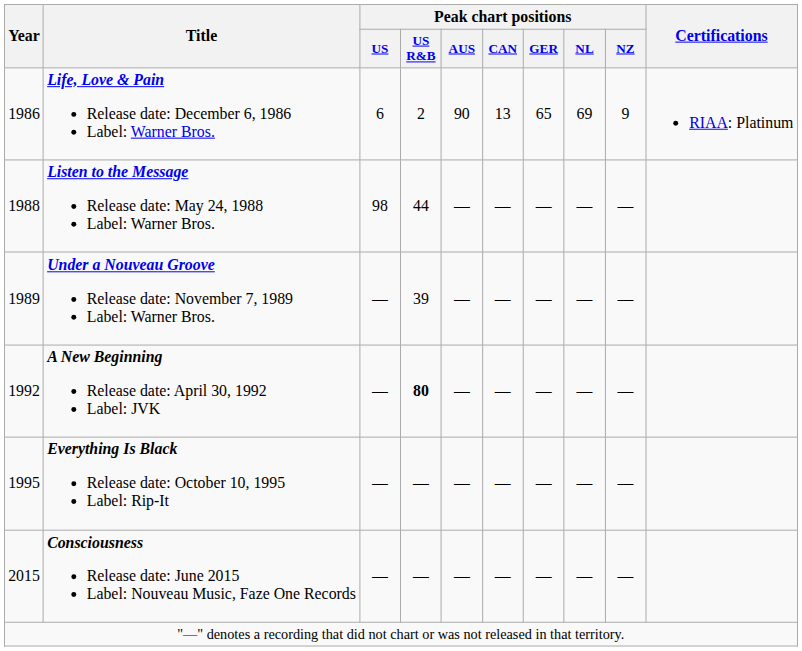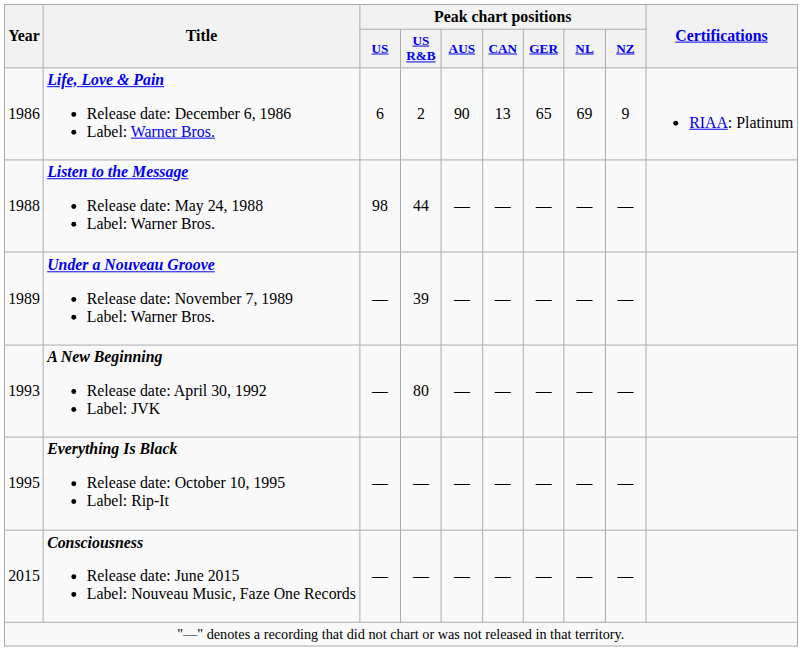 <table class="wikitable" style="text-align:center;">
 <tr>
 <th rowspan="2">Year</th>
 <th rowspan="2">Title</th>
 <th colspan="7">Peak chart positions</th>
 <th rowspan="2"><a href='#'>Certifications</a></th>
 </tr>
 <tr style="font-size:smaller;">
 <th width="35"><a href='#'>US</a><br></th>
 <th width="35"><a href='#'>US<br>R&B</a><br></th>
 <th width="35"><a href='#'>AUS</a><br></th>
 <th width="35"><a href='#'>CAN</a><br></th>
 <th width="35"><a href='#'>GER</a><br></th>
 <th width="35"><a href='#'>NL</a><br></th>
 <th width="35"><a href='#'>NZ</a><br></th>
 </tr>
 <tr>
 <td>1986</td>
 <td align="left"><strong><em><a href='#'>Life, Love & Pain</a></em></strong><br><ul><li>Release date: December 6, 1986</li><li>Label: <a href='#'>Warner Bros.</a></li></ul></td>
 <td>6</td>
 <td>2</td>
 <td>90</td>
 <td>13</td>
 <td>65</td>
 <td>69</td>
 <td>9</td>
 <td align=left><br><ul><li><a href='#'>RIAA</a>: Platinum</li></ul></td>
 </tr>
 <tr>
 <td>1988</td>
 <td align="left"><strong><em><a href='#'>Listen to the Message</a></em></strong><br><ul><li>Release date: May 24, 1988</li><li>Label: Warner Bros.</li></ul></td>
 <td>98</td>
 <td>44</td>
 <td>—</td>
 <td>—</td>
 <td>—</td>
 <td>—</td>
 <td>—</td>
 <td align=left></td>
 </tr>
 <tr>
 <td>1989</td>
 <td align="left"><strong><em><a href='#'>Under a Nouveau Groove</a></em></strong><br><ul><li>Release date: November 7, 1989</li><li>Label: Warner Bros.</li></ul></td>
 <td>—</td>
 <td>39</td>
 <td>—</td>
 <td>—</td>
 <td>—</td>
 <td>—</td>
 <td>—</td>
 <td align=left></td>
 </tr>
 <tr>
-<td>1992</td>
+<td>1993</td>
 <td align="left"><strong><em>A New Beginning</em></strong><br><ul><li>Release date: April 30, 1992</li><li>Label: JVK</li></ul></td>
 <td>—</td>
-<td><strong>80</strong></td>
+<td>80</td>
 <td>—</td>
 <td>—</td>
 <td>—</td>
 <td>—</td>
 <td>—</td>
 <td align=left></td>
 </tr>
 <tr>
 <td>1995</td>
 <td align="left"><strong><em>Everything Is Black</em></strong><br><ul><li>Release date: October 10, 1995</li><li>Label: Rip-It</li></ul></td>
 <td>—</td>
 <td>—</td>
 <td>—</td>
 <td>—</td>
 <td>—</td>
 <td>—</td>
 <td>—</td>
 <td align=left></td>
 </tr>
 <tr>
 <td>2015</td>
 <td align="left"><strong><em>Consciousness</em></strong><br><ul><li>Release date: June 2015</li><li>Label: Nouveau Music, Faze One Records</li></ul></td>
 <td>—</td>
 <td>—</td>
 <td>—</td>
 <td>—</td>
 <td>—</td>
 <td>—</td>
 <td>—</td>
 <td align=left></td>
 </tr>
 <tr>
 <td colspan="15" style="font-size:90%">"—" denotes a recording that did not chart or was not released in that territory.</td>
 </tr>
 </table>
